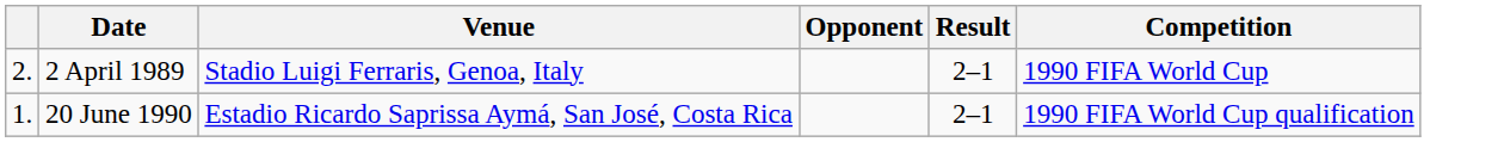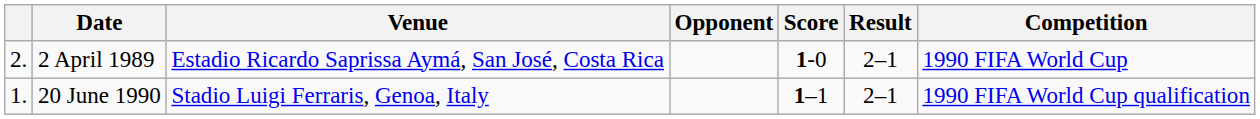 <table class="wikitable">
 <tr>
 <th></th>
 <th>Date</th>
 <th>Venue</th>
 <th>Opponent</th>
+<th>Score</th>
 <th>Result</th>
 <th>Competition</th>
 </tr>
 <tr>
 <td align="center">2.</td>
 <td>2 April 1989</td>
-<td><a href='#'>Stadio Luigi Ferraris</a>, <a href='#'>Genoa</a>, <a href='#'>Italy</a></td>
+<td><a href='#'>Estadio Ricardo Saprissa Aymá</a>, <a href='#'>San José</a>, <a href='#'>Costa Rica</a></td>
 <td></td>
+<td align="center"><strong>1</strong>-0</td>
 <td align="center">2–1</td>
 <td><a href='#'>1990 FIFA World Cup</a></td>
 </tr>
 <tr>
 <td align="center">1.</td>
 <td>20 June 1990</td>
-<td><a href='#'>Estadio Ricardo Saprissa Aymá</a>, <a href='#'>San José</a>, <a href='#'>Costa Rica</a></td>
+<td><a href='#'>Stadio Luigi Ferraris</a>, <a href='#'>Genoa</a>, <a href='#'>Italy</a></td>
 <td></td>
+<td align="center"><strong>1</strong>–1</td>
 <td align="center">2–1</td>
 <td><a href='#'>1990 FIFA World Cup qualification</a></td>
 </tr>
 </table>
